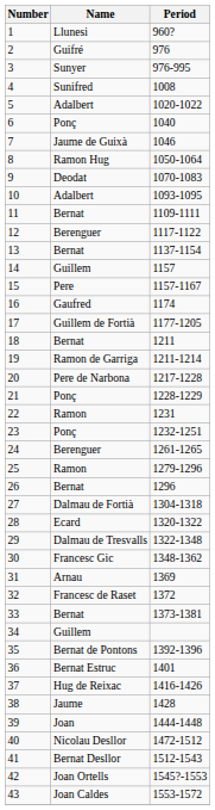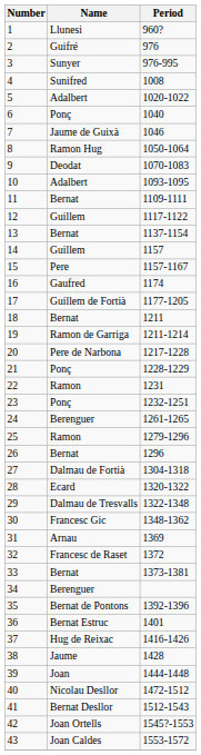 <table class="wikitable">
 <tr>
 <th>Number</th>
 <th>Name</th>
 <th>Period</th>
 </tr>
 <tr>
 <td>1</td>
 <td>Llunesi</td>
 <td>960?</td>
 </tr>
 <tr>
 <td>2</td>
 <td>Guifré</td>
 <td>976</td>
 </tr>
 <tr>
 <td>3</td>
 <td>Sunyer</td>
 <td>976-995</td>
 </tr>
 <tr>
 <td>4</td>
 <td>Sunifred</td>
 <td>1008</td>
 </tr>
 <tr>
 <td>5</td>
 <td>Adalbert</td>
 <td>1020-1022</td>
 </tr>
 <tr>
 <td>6</td>
 <td>Ponç</td>
 <td>1040</td>
 </tr>
 <tr>
 <td>7</td>
 <td>Jaume de Guixà</td>
 <td>1046</td>
 </tr>
 <tr>
 <td>8</td>
 <td>Ramon Hug</td>
 <td>1050-1064</td>
 </tr>
 <tr>
 <td>9</td>
 <td>Deodat</td>
 <td>1070-1083</td>
 </tr>
 <tr>
 <td>10</td>
 <td>Adalbert</td>
 <td>1093-1095</td>
 </tr>
 <tr>
 <td>11</td>
 <td>Bernat</td>
 <td>1109-1111</td>
 </tr>
 <tr>
 <td>12</td>
-<td>Berenguer</td>
+<td>Guillem</td>
 <td>1117-1122</td>
 </tr>
 <tr>
 <td>13</td>
 <td>Bernat</td>
 <td>1137-1154</td>
 </tr>
 <tr>
 <td>14</td>
 <td>Guillem</td>
 <td>1157</td>
 </tr>
 <tr>
 <td>15</td>
 <td>Pere</td>
 <td>1157-1167</td>
 </tr>
 <tr>
 <td>16</td>
 <td>Gaufred</td>
 <td>1174</td>
 </tr>
 <tr>
 <td>17</td>
 <td>Guillem de Fortià</td>
 <td>1177-1205</td>
 </tr>
 <tr>
 <td>18</td>
 <td>Bernat</td>
 <td>1211</td>
 </tr>
 <tr>
 <td>19</td>
 <td>Ramon de Garriga</td>
 <td>1211-1214</td>
 </tr>
 <tr>
 <td>20</td>
 <td>Pere de Narbona</td>
 <td>1217-1228</td>
 </tr>
 <tr>
 <td>21</td>
 <td>Ponç</td>
 <td>1228-1229</td>
 </tr>
 <tr>
 <td>22</td>
 <td>Ramon</td>
 <td>1231</td>
 </tr>
 <tr>
 <td>23</td>
 <td>Ponç</td>
 <td>1232-1251</td>
 </tr>
 <tr>
 <td>24</td>
 <td>Berenguer</td>
 <td>1261-1265</td>
 </tr>
 <tr>
 <td>25</td>
 <td>Ramon</td>
 <td>1279-1296</td>
 </tr>
 <tr>
 <td>26</td>
 <td>Bernat</td>
 <td>1296</td>
 </tr>
 <tr>
 <td>27</td>
 <td>Dalmau de Fortià</td>
 <td>1304-1318</td>
 </tr>
 <tr>
 <td>28</td>
 <td>Ecard</td>
 <td>1320-1322</td>
 </tr>
 <tr>
 <td>29</td>
 <td>Dalmau de Tresvalls</td>
 <td>1322-1348</td>
 </tr>
 <tr>
 <td>30</td>
 <td>Francesc Gic</td>
 <td>1348-1362</td>
 </tr>
 <tr>
 <td>31</td>
 <td>Arnau</td>
 <td>1369</td>
 </tr>
 <tr>
 <td>32</td>
 <td>Francesc de Raset</td>
 <td>1372</td>
 </tr>
 <tr>
 <td>33</td>
 <td>Bernat</td>
 <td>1373-1381</td>
 </tr>
 <tr>
 <td>34</td>
-<td>Guillem</td>
+<td>Berenguer</td>
 <td 1384></td>
 </tr>
 <tr>
 <td>35</td>
 <td>Bernat de Pontons</td>
 <td>1392-1396</td>
 </tr>
 <tr>
 <td>36</td>
 <td>Bernat Estruc</td>
 <td>1401</td>
 </tr>
 <tr>
 <td>37</td>
 <td>Hug de Reixac</td>
 <td>1416-1426</td>
 </tr>
 <tr>
 <td>38</td>
 <td>Jaume</td>
 <td>1428</td>
 </tr>
 <tr>
 <td>39</td>
 <td>Joan</td>
 <td>1444-1448</td>
 </tr>
 <tr>
 <td>40</td>
 <td>Nicolau Desllor</td>
 <td>1472-1512</td>
 </tr>
 <tr>
 <td>41</td>
 <td>Bernat Desllor</td>
 <td>1512-1543</td>
 </tr>
 <tr>
 <td>42</td>
 <td>Joan Ortells</td>
 <td>1545?-1553</td>
 </tr>
 <tr>
 <td>43</td>
 <td>Joan Caldes</td>
 <td>1553-1572</td>
 </tr>
 <tr>
 </tr>
 </table>
